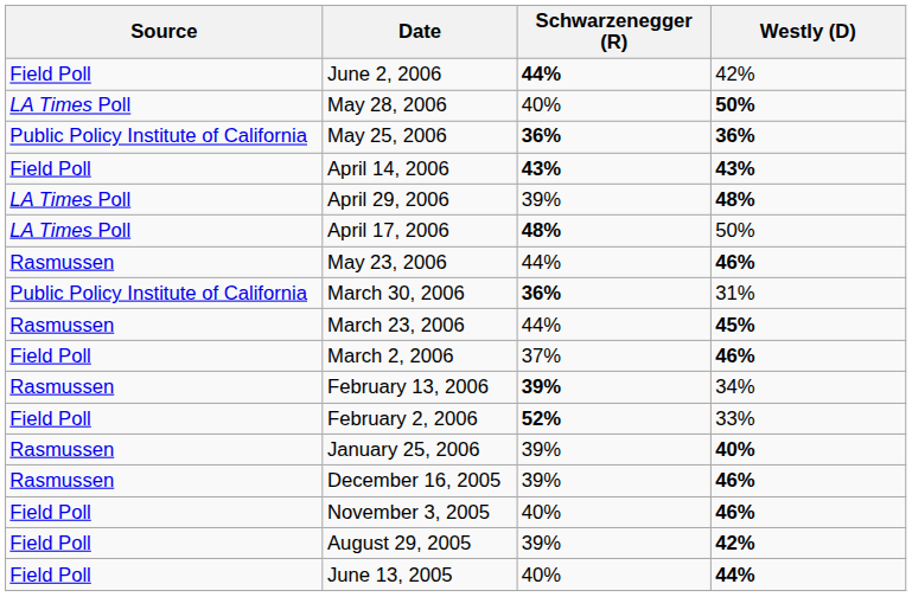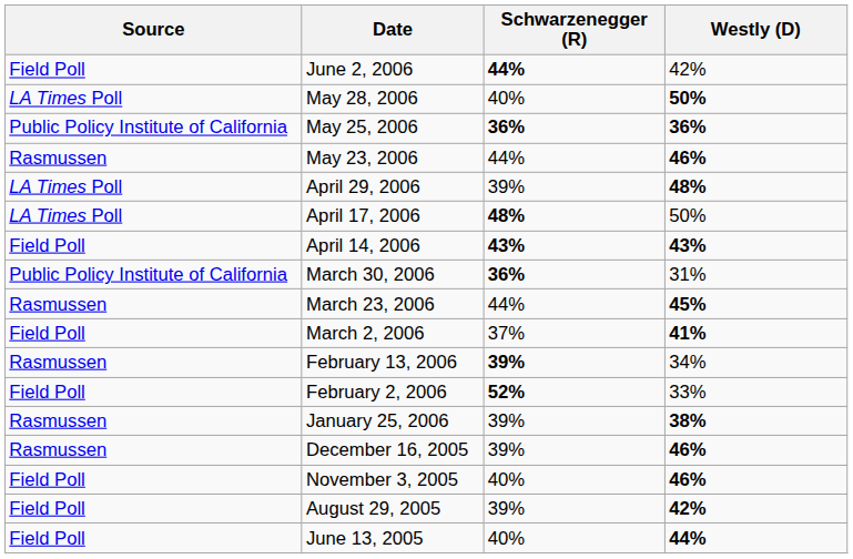 <table class="wikitable">
 <tr>
 <th width=250px>Source</th>
 <th width=150px>Date</th>
 <th width=150px>Schwarzenegger (R)</th>
 <th width=150px>Westly (D)</th>
 </tr>
 <tr>
 <td><a href='#'>Field Poll</a></td>
 <td>June 2, 2006</td>
 <td><strong>44%</strong></td>
 <td>42%</td>
 </tr>
 <tr>
 <td><a href='#'><em>LA Times</em> Poll</a></td>
 <td>May 28, 2006</td>
 <td>40%</td>
 <td><strong>50%</strong></td>
 </tr>
 <tr>
 <td><a href='#'>Public Policy Institute of California</a></td>
 <td>May 25, 2006</td>
 <td><strong>36%</strong></td>
 <td><strong>36%</strong></td>
 </tr>
 <tr>
-<td><a href='#'>Field Poll</a></td>
-<td>April 14, 2006</td>
-<td><strong>43%</strong></td>
-<td><strong>43%</strong></td>
+<td><a href='#'>Rasmussen</a></td>
+<td>May 23, 2006</td>
+<td>44%</td>
+<td><strong>46%</strong></td>
 </tr>
 <tr>
 <td><a href='#'><em>LA Times</em> Poll</a></td>
 <td>April 29, 2006</td>
 <td>39%</td>
 <td><strong>48%</strong></td>
 </tr>
 <tr>
 <td><a href='#'><em>LA Times</em> Poll</a></td>
 <td>April 17, 2006</td>
 <td><strong>48%</strong></td>
 <td>50%</td>
 </tr>
 <tr>
-<td><a href='#'>Rasmussen</a></td>
-<td>May 23, 2006</td>
-<td>44%</td>
-<td><strong>46%</strong></td>
+<td><a href='#'>Field Poll</a></td>
+<td>April 14, 2006</td>
+<td><strong>43%</strong></td>
+<td><strong>43%</strong></td>
 </tr>
 <tr>
 <td><a href='#'>Public Policy Institute of California</a></td>
 <td>March 30, 2006</td>
 <td><strong>36%</strong></td>
 <td>31%</td>
 </tr>
 <tr>
 <td><a href='#'>Rasmussen</a></td>
 <td>March 23, 2006</td>
 <td>44%</td>
 <td><strong>45%</strong></td>
 </tr>
 <tr>
 <td><a href='#'>Field Poll</a></td>
 <td>March 2, 2006</td>
 <td>37%</td>
-<td><strong>46%</strong></td>
+<td><strong>41%</strong></td>
 </tr>
 <tr>
 <td><a href='#'>Rasmussen</a></td>
 <td>February 13, 2006</td>
 <td><strong>39%</strong></td>
 <td>34%</td>
 </tr>
 <tr>
 <td><a href='#'>Field Poll</a></td>
 <td>February 2, 2006</td>
 <td><strong>52%</strong></td>
 <td>33%</td>
 </tr>
 <tr>
 <td><a href='#'>Rasmussen</a></td>
 <td>January 25, 2006</td>
 <td>39%</td>
-<td><strong>40%</strong></td>
+<td><strong>38%</strong></td>
 </tr>
 <tr>
 <td><a href='#'>Rasmussen</a></td>
 <td>December 16, 2005</td>
 <td>39%</td>
 <td><strong>46%</strong></td>
 </tr>
 <tr>
 <td><a href='#'>Field Poll</a></td>
 <td>November 3, 2005</td>
 <td>40%</td>
 <td><strong>46%</strong></td>
 </tr>
 <tr>
 <td><a href='#'>Field Poll</a></td>
 <td>August 29, 2005</td>
 <td>39%</td>
 <td><strong>42%</strong></td>
 </tr>
 <tr>
 <td><a href='#'>Field Poll</a></td>
 <td>June 13, 2005</td>
 <td>40%</td>
 <td><strong>44%</strong></td>
 </tr>
 <tr>
 </tr>
 </table>
